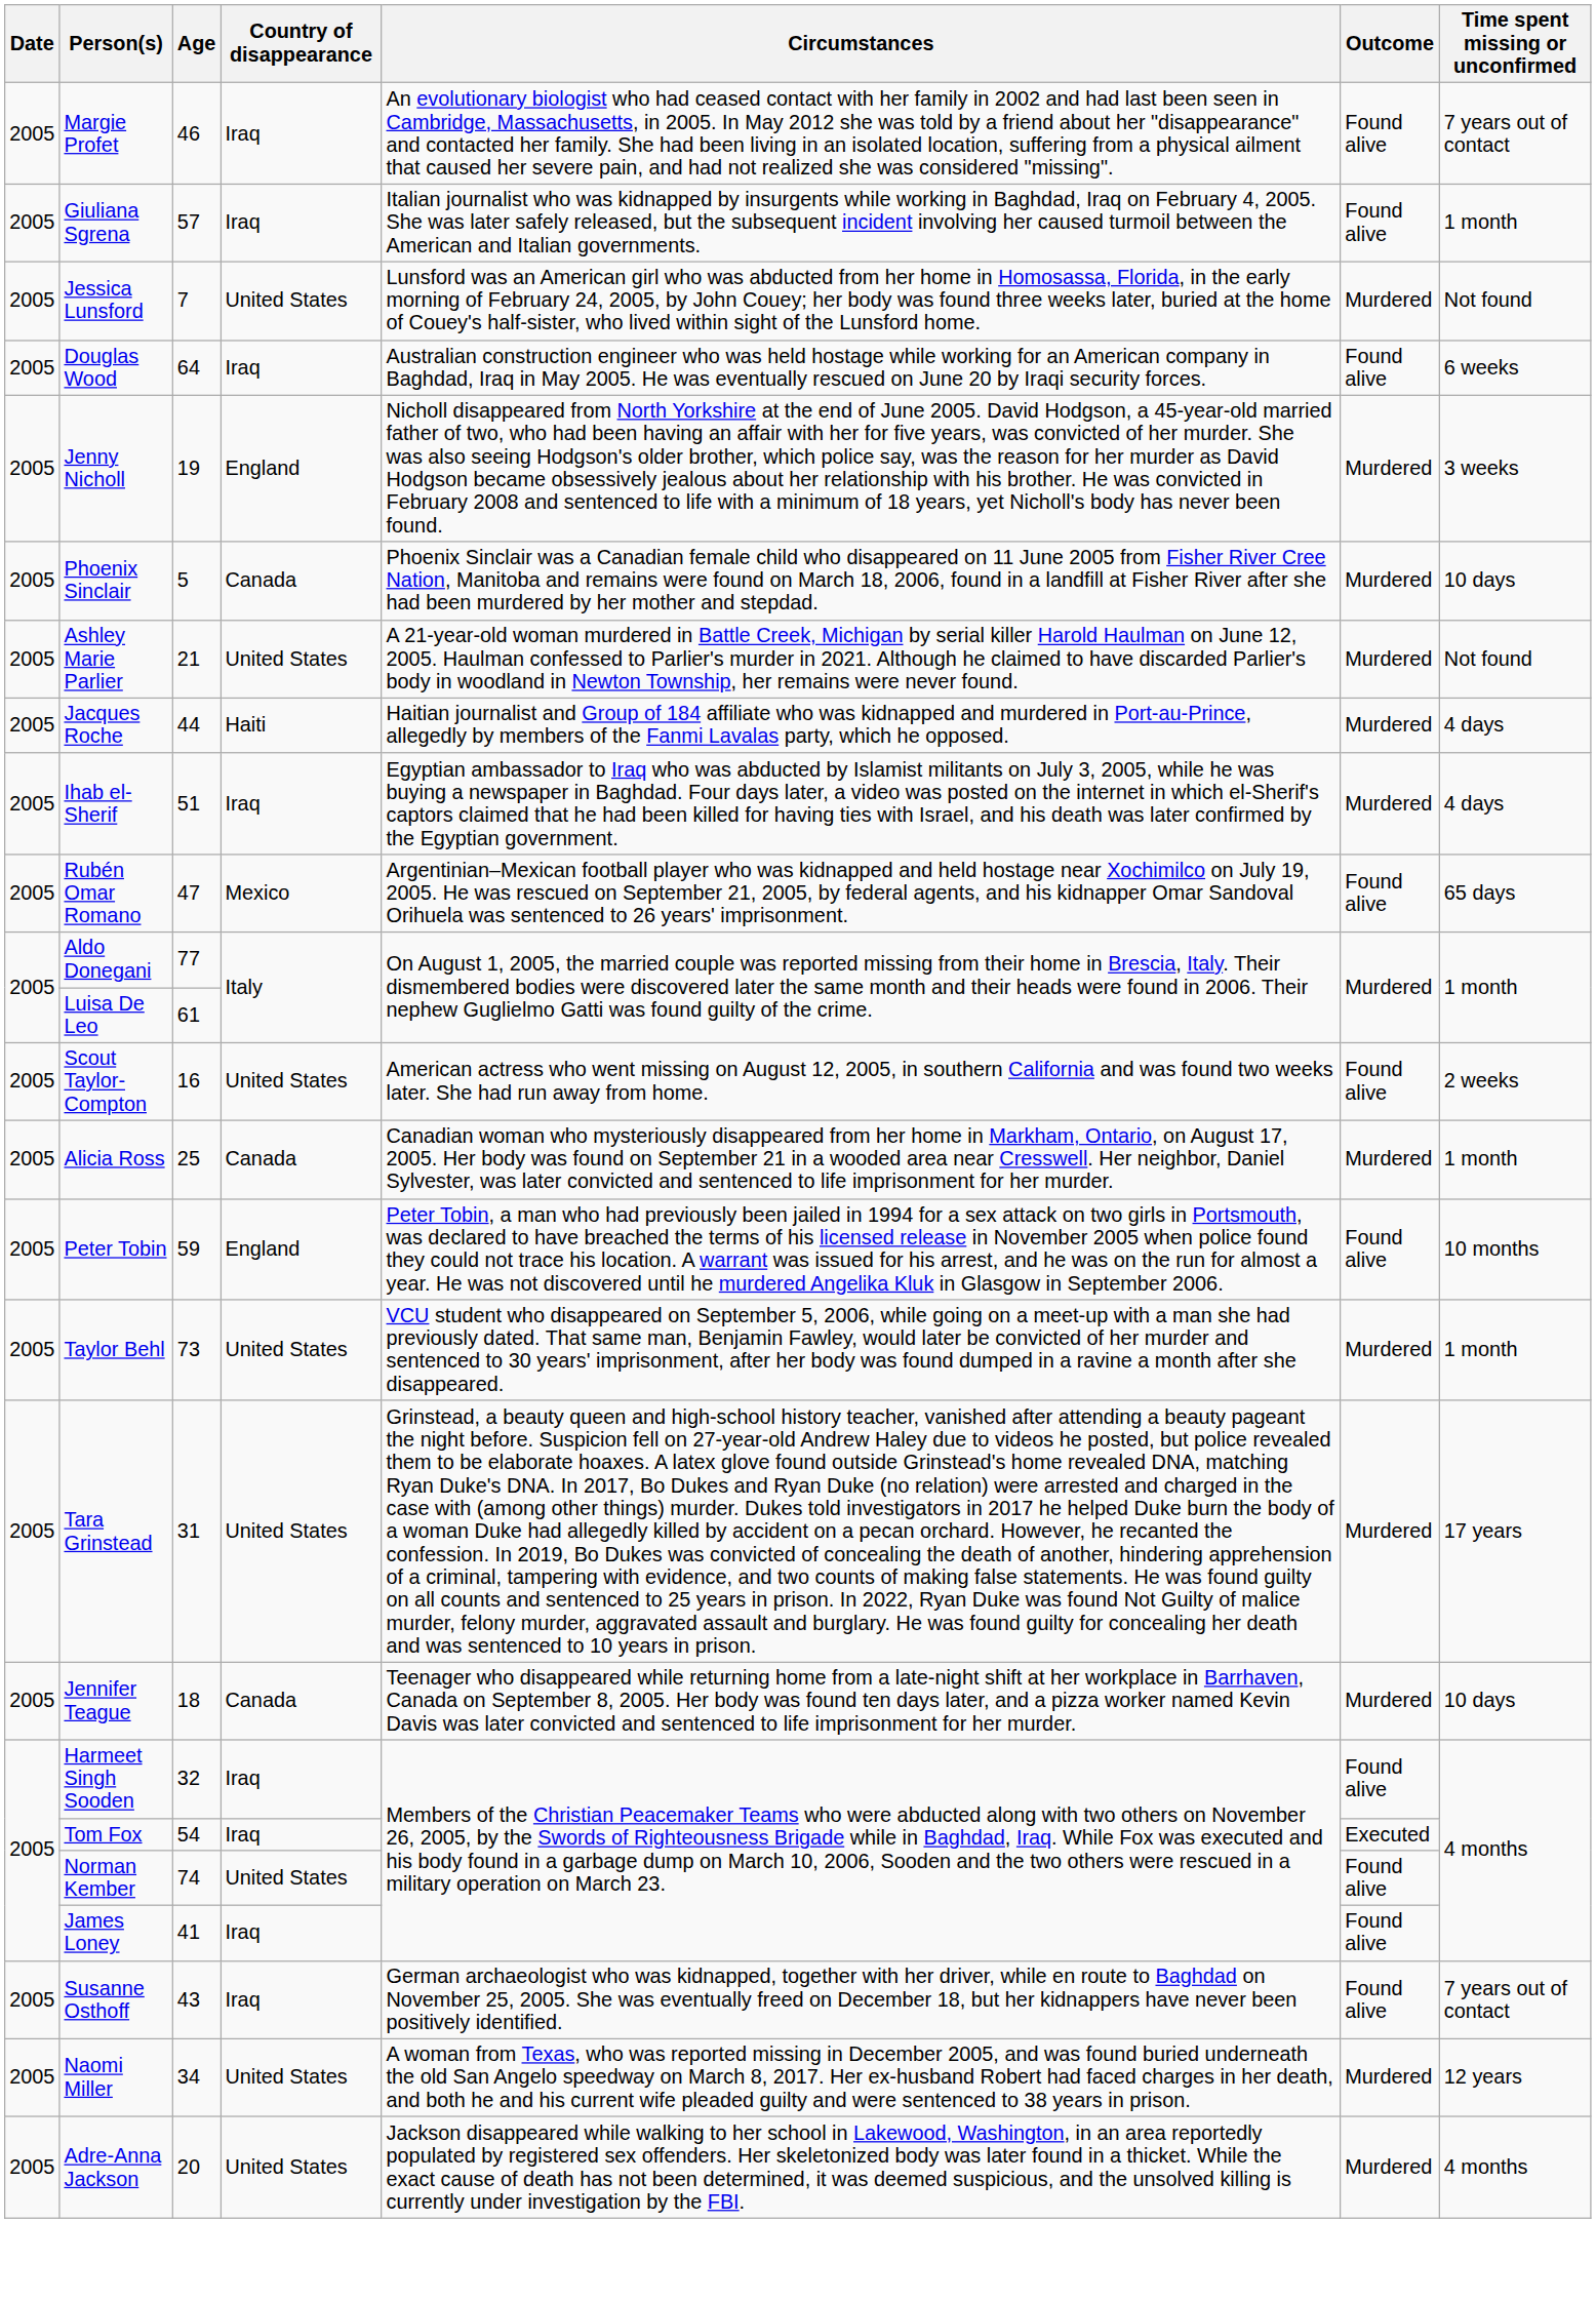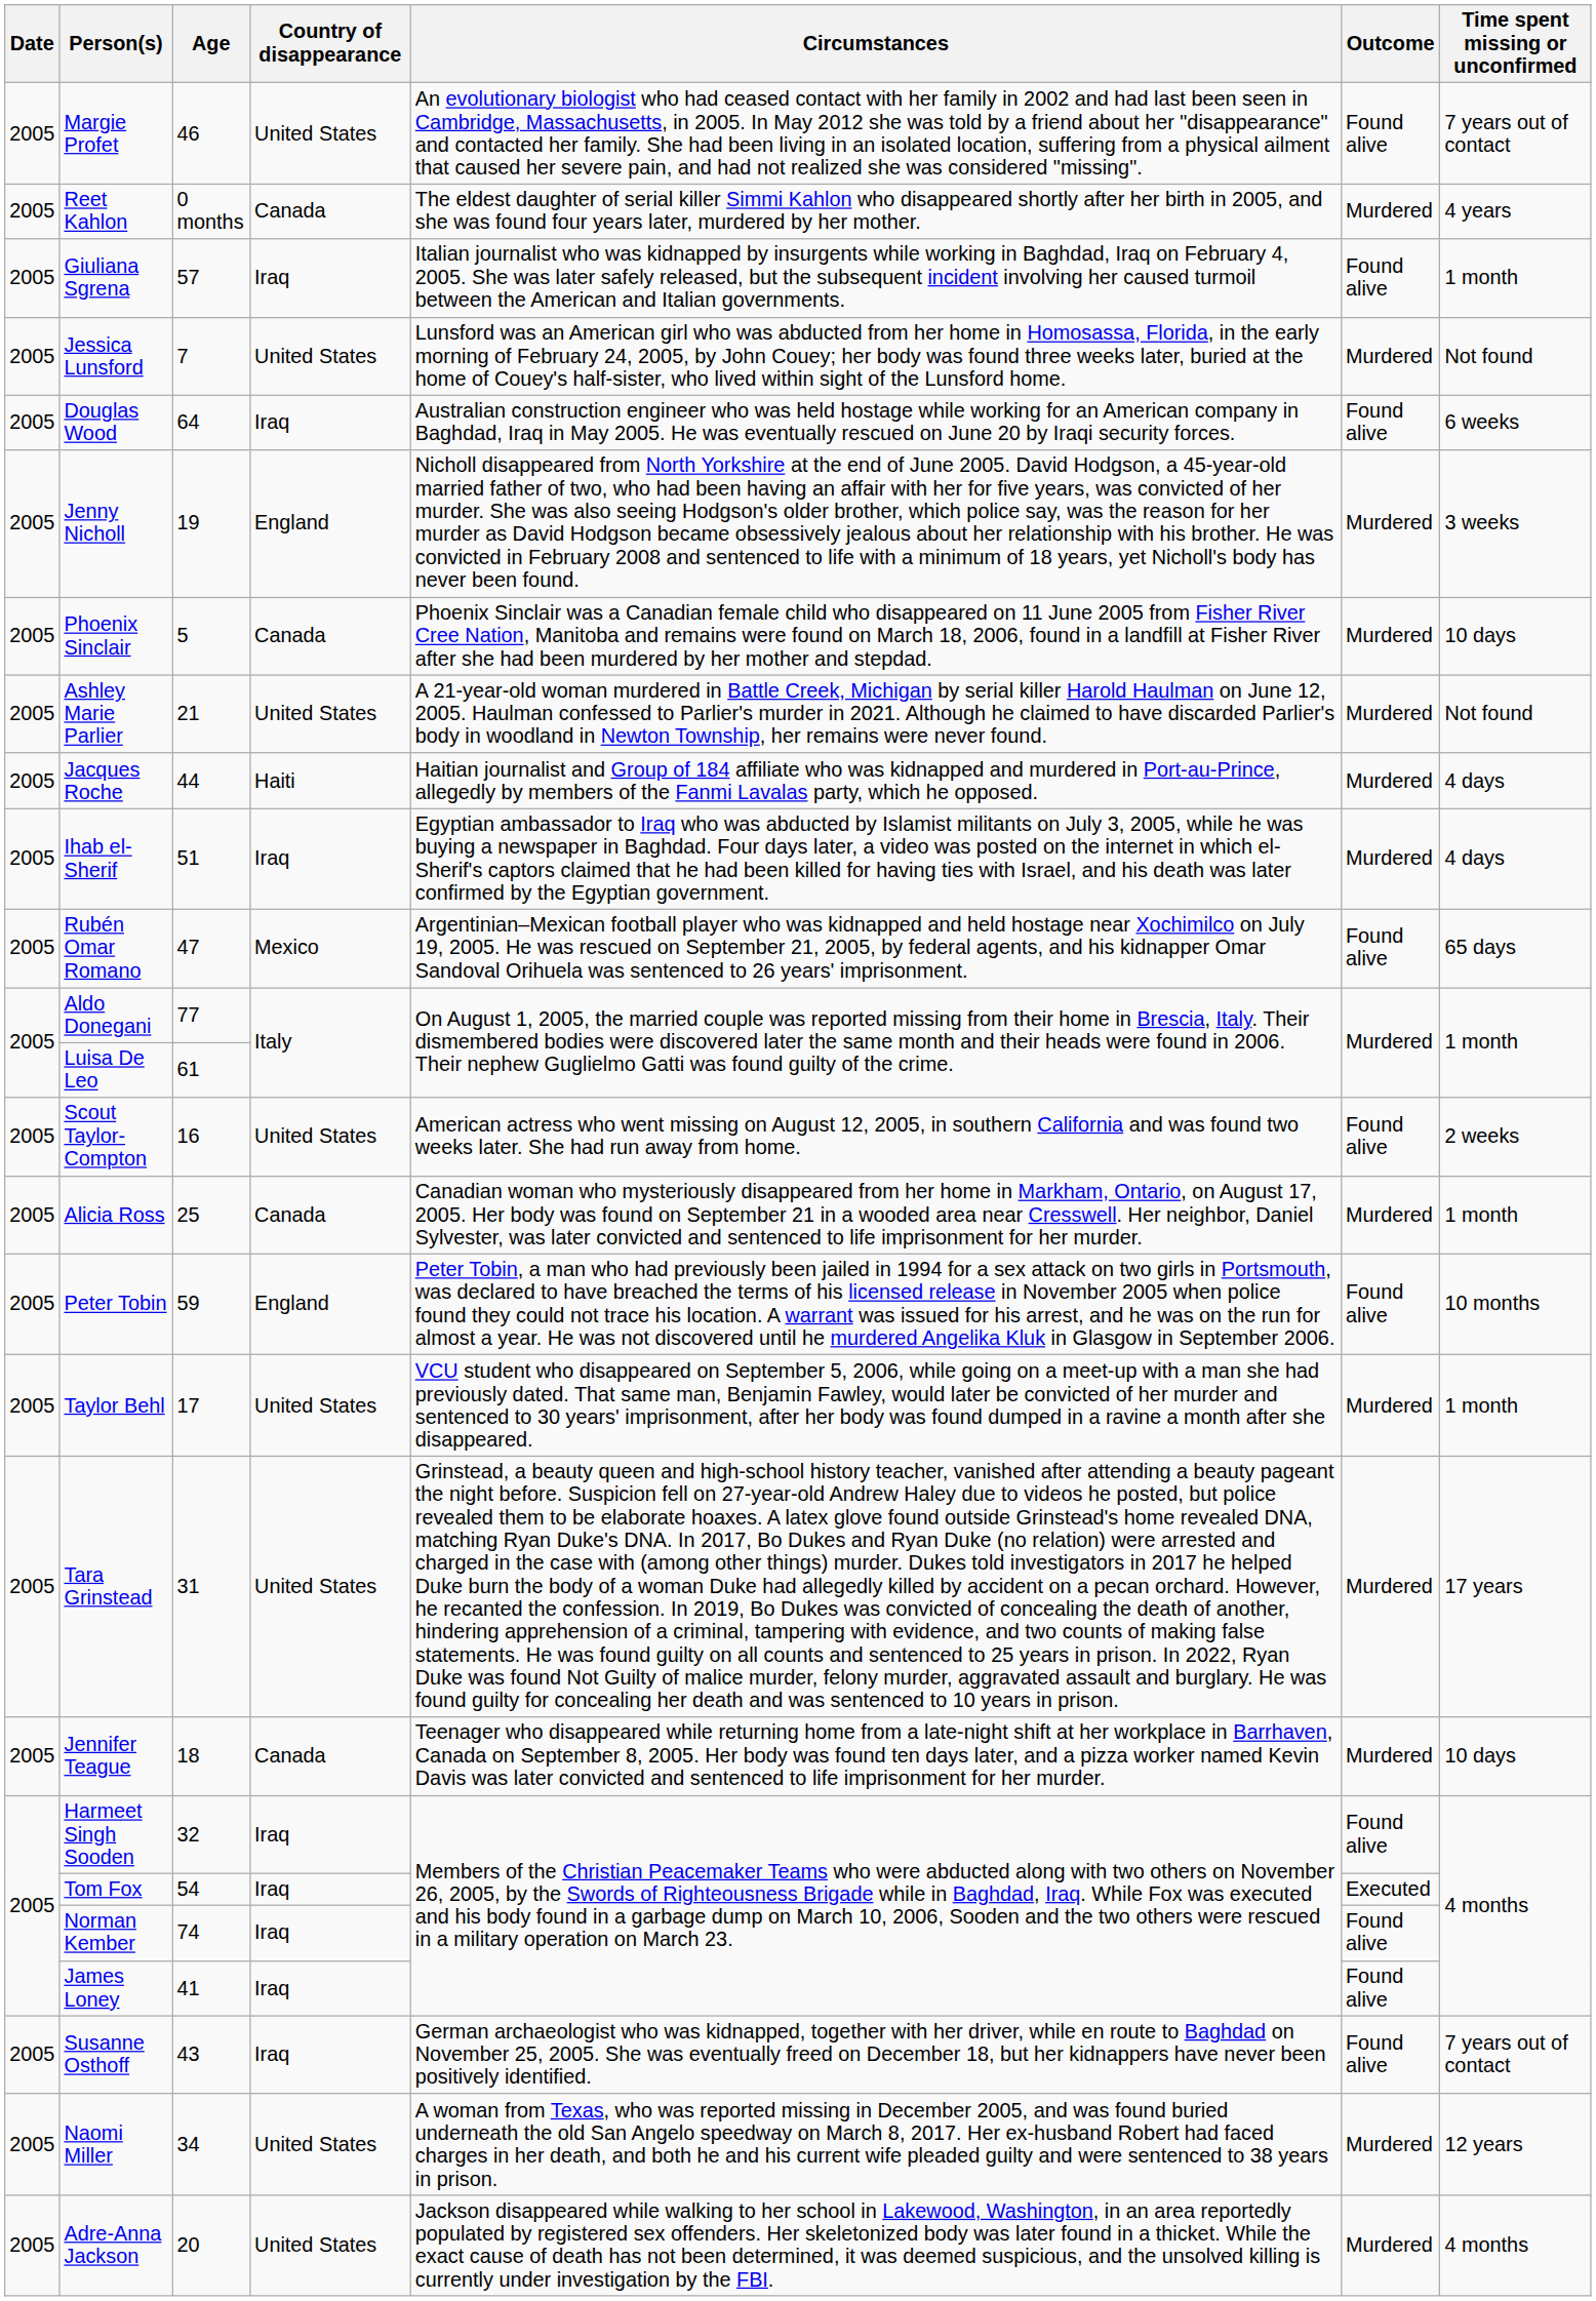 <table class="wikitable sortable zebra">
 <tr>
 <th data-sort-type="isoDate">Date</th>
 <th data-sort-type="text">Person(s)</th>
 <th data-sort-type="text">Age</th>
 <th>Country of disappearance</th>
 <th class="unsortable">Circumstances</th>
 <th data-sort-type="text">Outcome</th>
 <th>Time spent missing or unconfirmed</th>
 </tr>
 <tr>
 <td data-sort-value="2005-01-01">2005</td>
 <td><a href='#'>Margie Profet</a></td>
 <td data-sort-value="046">46</td>
-<td>Iraq</td>
+<td>United States</td>
 <td>An <a href='#'>evolutionary biologist</a> who had ceased contact with her family in 2002 and had last been seen in <a href='#'>Cambridge, Massachusetts</a>, in 2005. In May 2012 she was told by a friend about her "disappearance" and contacted her family. She had been living in an isolated location, suffering from a physical ailment that caused her severe pain, and had not realized she was considered "missing".</td>
 <td>Found alive</td>
 <td>7 years out of contact</td>
+</tr>
+<tr>
+<td>2005</td>
+<td><a href='#'>Reet Kahlon</a></td>
+<td data-sort-value="000">0 months</td>
+<td>Canada</td>
+<td>The eldest daughter of serial killer <a href='#'>Simmi Kahlon</a> who disappeared shortly after her birth in 2005, and she was found four years later, murdered by her mother.</td>
+<td>Murdered</td>
+<td>4 years</td>
 </tr>
 <tr>
 <td>2005</td>
 <td><a href='#'>Giuliana Sgrena</a></td>
 <td data-sort-value="057">57</td>
 <td>Iraq</td>
 <td>Italian journalist who was kidnapped by insurgents while working in Baghdad, Iraq on February 4, 2005. She was later safely released, but the subsequent <a href='#'>incident</a> involving her caused turmoil between the American and Italian governments.</td>
 <td>Found alive</td>
 <td>1 month</td>
 </tr>
 <tr>
 <td data-sort-value="2005-02-24">2005</td>
 <td><a href='#'>Jessica Lunsford</a></td>
 <td data-sort-value="009">7</td>
 <td>United States</td>
 <td>Lunsford was an American girl who was abducted from her home in <a href='#'>Homosassa, Florida</a>, in the early morning of February 24, 2005, by John Couey; her body was found three weeks later, buried at the home of Couey's half-sister, who lived within sight of the Lunsford home.</td>
 <td>Murdered</td>
 <td>Not found</td>
 </tr>
 <tr>
 <td>2005</td>
 <td><a href='#'>Douglas Wood</a></td>
 <td data-sort-value="064">64</td>
 <td>Iraq</td>
 <td>Australian construction engineer who was held hostage while working for an American company in Baghdad, Iraq in May 2005. He was eventually rescued on June 20 by Iraqi security forces.</td>
 <td>Found alive</td>
 <td>6 weeks</td>
 </tr>
 <tr>
 <td data-sort-value="2005-06-01">2005</td>
 <td><a href='#'>Jenny Nicholl</a></td>
 <td data-sort-value="019">19</td>
 <td>England</td>
 <td>Nicholl disappeared from <a href='#'>North Yorkshire</a> at the end of June 2005. David Hodgson, a 45-year-old married father of two, who had been having an affair with her for five years, was convicted of her murder. She was also seeing Hodgson's older brother, which police say, was the reason for her murder as David Hodgson became obsessively jealous about her relationship with his brother. He was convicted in February 2008 and sentenced to life with a minimum of 18 years, yet Nicholl's body has never been found.</td>
 <td>Murdered</td>
 <td>3 weeks</td>
 </tr>
 <tr>
 <td>2005</td>
 <td><a href='#'>Phoenix Sinclair</a></td>
 <td data-sort-value="005">5</td>
 <td>Canada</td>
 <td>Phoenix Sinclair was a Canadian female child who disappeared on 11 June 2005 from <a href='#'>Fisher River Cree Nation</a>, Manitoba and remains were found on March 18, 2006, found in a landfill at Fisher River after she had been murdered by her mother and stepdad.</td>
 <td>Murdered</td>
 <td>10 days</td>
 </tr>
 <tr>
 <td>2005</td>
 <td><a href='#'>Ashley Marie Parlier</a></td>
 <td data-sort-value="021">21</td>
 <td>United States</td>
 <td>A 21-year-old woman murdered in <a href='#'>Battle Creek, Michigan</a> by serial killer <a href='#'>Harold Haulman</a> on June 12, 2005. Haulman confessed to Parlier's murder in 2021. Although he claimed to have discarded Parlier's body in woodland in <a href='#'>Newton Township</a>, her remains were never found.</td>
 <td>Murdered</td>
 <td>Not found</td>
 </tr>
 <tr>
 <td>2005</td>
 <td><a href='#'>Jacques Roche</a></td>
 <td data-sort-value="044">44</td>
 <td>Haiti</td>
 <td>Haitian journalist and <a href='#'>Group of 184</a> affiliate who was kidnapped and murdered in <a href='#'>Port-au-Prince</a>, allegedly by members of the <a href='#'>Fanmi Lavalas</a> party, which he opposed.</td>
 <td>Murdered</td>
 <td>4 days</td>
 </tr>
 <tr>
 <td>2005</td>
 <td><a href='#'>Ihab el-Sherif</a></td>
 <td data-sort-value="051">51</td>
 <td>Iraq</td>
 <td>Egyptian ambassador to <a href='#'>Iraq</a> who was abducted by Islamist militants on July 3, 2005, while he was buying a newspaper in Baghdad. Four days later, a video was posted on the internet in which el-Sherif's captors claimed that he had been killed for having ties with Israel, and his death was later confirmed by the Egyptian government.</td>
 <td>Murdered</td>
 <td>4 days</td>
 </tr>
 <tr>
 <td>2005</td>
 <td><a href='#'>Rubén Omar Romano</a></td>
 <td data-sort-value="047">47</td>
 <td>Mexico</td>
 <td>Argentinian–Mexican football player who was kidnapped and held hostage near <a href='#'>Xochimilco</a> on July 19, 2005. He was rescued on September 21, 2005, by federal agents, and his kidnapper Omar Sandoval Orihuela was sentenced to 26 years' imprisonment.</td>
 <td>Found alive</td>
 <td>65 days</td>
 </tr>
 <tr>
 <td rowspan="2">2005</td>
 <td><a href='#'>Aldo Donegani</a></td>
 <td>77</td>
 <td rowspan="2">Italy</td>
 <td rowspan="2">On August 1, 2005, the married couple was reported missing from their home in <a href='#'>Brescia</a>, <a href='#'>Italy</a>. Their dismembered bodies were discovered later the same month and their heads were found in 2006. Their nephew Guglielmo Gatti was found guilty of the crime.</td>
 <td rowspan="2">Murdered</td>
 <td rowspan="2">1 month</td>
 </tr>
 <tr>
 <td><a href='#'>Luisa De Leo</a></td>
 <td>61</td>
 </tr>
 <tr>
 <td data-sort-value="2005-08-12">2005</td>
 <td><a href='#'>Scout Taylor-Compton</a></td>
 <td data-sort-value="016">16</td>
 <td>United States</td>
 <td>American actress who went missing on August 12, 2005, in southern <a href='#'>California</a> and was found two weeks later. She had run away from home.</td>
 <td>Found alive</td>
 <td>2 weeks</td>
 </tr>
 <tr>
 <td>2005</td>
 <td><a href='#'>Alicia Ross</a></td>
 <td data-sort-value="025">25</td>
 <td>Canada</td>
 <td>Canadian woman who mysteriously disappeared from her home in <a href='#'>Markham, Ontario</a>, on August 17, 2005. Her body was found on September 21 in a wooded area near <a href='#'>Cresswell</a>. Her neighbor, Daniel Sylvester, was later convicted and sentenced to life imprisonment for her murder.</td>
 <td>Murdered</td>
 <td>1 month</td>
 </tr>
 <tr>
 <td data-sort-value="2005-11-01">2005</td>
 <td><a href='#'>Peter Tobin</a></td>
 <td data-sort-value="059">59</td>
 <td>England</td>
 <td><a href='#'>Peter Tobin</a>, a man who had previously been jailed in 1994 for a sex attack on two girls in <a href='#'>Portsmouth</a>, was declared to have breached the terms of his <a href='#'>licensed release</a> in November 2005 when police found they could not trace his location. A <a href='#'>warrant</a> was issued for his arrest, and he was on the run for almost a year. He was not discovered until he <a href='#'>murdered Angelika Kluk</a> in Glasgow in September 2006.</td>
 <td>Found alive</td>
 <td>10 months</td>
 </tr>
 <tr>
 <td>2005</td>
 <td><a href='#'>Taylor Behl</a></td>
-<td data-sort-value="017">73</td>
+<td data-sort-value="017">17</td>
 <td>United States</td>
 <td><a href='#'>VCU</a> student who disappeared on September 5, 2006, while going on a meet-up with a man she had previously dated. That same man, Benjamin Fawley, would later be convicted of her murder and sentenced to 30 years' imprisonment, after her body was found dumped in a ravine a month after she disappeared.</td>
 <td>Murdered</td>
 <td>1 month</td>
 </tr>
 <tr>
 <td>2005</td>
 <td><a href='#'>Tara Grinstead</a></td>
 <td data-sort-value="031">31</td>
 <td>United States</td>
 <td>Grinstead, a beauty queen and high-school history teacher, vanished after attending a beauty pageant the night before. Suspicion fell on 27-year-old Andrew Haley due to videos he posted, but police revealed them to be elaborate hoaxes. A latex glove found outside Grinstead's home revealed DNA, matching Ryan Duke's DNA. In 2017, Bo Dukes and Ryan Duke (no relation) were arrested and charged in the case with (among other things) murder. Dukes told investigators in 2017 he helped Duke burn the body of a woman Duke had allegedly killed by accident on a pecan orchard. However, he recanted the confession. In 2019, Bo Dukes was convicted of concealing the death of another, hindering apprehension of a criminal, tampering with evidence, and two counts of making false statements. He was found guilty on all counts and sentenced to 25 years in prison. In 2022, Ryan Duke was found Not Guilty of malice murder, felony murder, aggravated assault and burglary. He was found guilty for concealing her death and was sentenced to 10 years in prison.</td>
 <td>Murdered</td>
 <td>17 years</td>
 </tr>
 <tr>
 <td>2005</td>
 <td><a href='#'>Jennifer Teague</a></td>
 <td data-sort-value="018">18</td>
 <td>Canada</td>
 <td>Teenager who disappeared while returning home from a late-night shift at her workplace in <a href='#'>Barrhaven</a>, Canada on September 8, 2005. Her body was found ten days later, and a pizza worker named Kevin Davis was later convicted and sentenced to life imprisonment for her murder.</td>
 <td>Murdered</td>
 <td>10 days</td>
 </tr>
 <tr>
 <td rowspan="4">2005</td>
 <td><a href='#'>Harmeet Singh Sooden</a></td>
 <td data-sort-value="032">32</td>
 <td>Iraq</td>
 <td rowspan="4">Members of the <a href='#'>Christian Peacemaker Teams</a> who were abducted along with two others on November 26, 2005, by the <a href='#'>Swords of Righteousness Brigade</a> while in <a href='#'>Baghdad</a>, <a href='#'>Iraq</a>. While Fox was executed and his body found in a garbage dump on March 10, 2006, Sooden and the two others were rescued in a military operation on March 23.</td>
 <td>Found alive</td>
 <td rowspan="4">4 months</td>
 </tr>
 <tr>
 <td><a href='#'>Tom Fox</a></td>
 <td data-sort-value="054">54</td>
 <td>Iraq</td>
 <td>Executed</td>
 </tr>
 <tr>
 <td><a href='#'>Norman Kember</a></td>
 <td data-sort-value="074">74</td>
-<td>United States</td>
+<td>Iraq</td>
 <td>Found alive</td>
 </tr>
 <tr>
 <td><a href='#'>James Loney</a></td>
 <td data-sort-value="041">41</td>
 <td>Iraq</td>
 <td>Found alive</td>
 </tr>
 <tr>
 <td>2005</td>
 <td><a href='#'>Susanne Osthoff</a></td>
 <td data-sort-value="043">43</td>
 <td>Iraq</td>
 <td>German archaeologist who was kidnapped, together with her driver, while en route to <a href='#'>Baghdad</a> on November 25, 2005. She was eventually freed on December 18, but her kidnappers have never been positively identified.</td>
 <td>Found alive</td>
 <td>7 years out of contact</td>
 </tr>
 <tr>
 <td data-sort-value="2005-12-01">2005</td>
 <td><a href='#'>Naomi Miller</a></td>
 <td data-sort-value="034">34</td>
 <td>United States</td>
 <td>A woman from <a href='#'>Texas</a>, who was reported missing in December 2005, and was found buried underneath the old San Angelo speedway on March 8, 2017. Her ex-husband Robert had faced charges in her death, and both he and his current wife pleaded guilty and were sentenced to 38 years in prison.</td>
 <td>Murdered</td>
 <td>12 years</td>
 </tr>
 <tr>
 <td>2005</td>
 <td><a href='#'>Adre-Anna Jackson</a></td>
 <td data-sort-value="010">20</td>
 <td>United States</td>
 <td>Jackson disappeared while walking to her school in <a href='#'>Lakewood, Washington</a>, in an area reportedly populated by registered sex offenders. Her skeletonized body was later found in a thicket. While the exact cause of death has not been determined, it was deemed suspicious, and the unsolved killing is currently under investigation by the <a href='#'>FBI</a>.</td>
 <td>Murdered</td>
 <td>4 months</td>
 </tr>
 </table>
